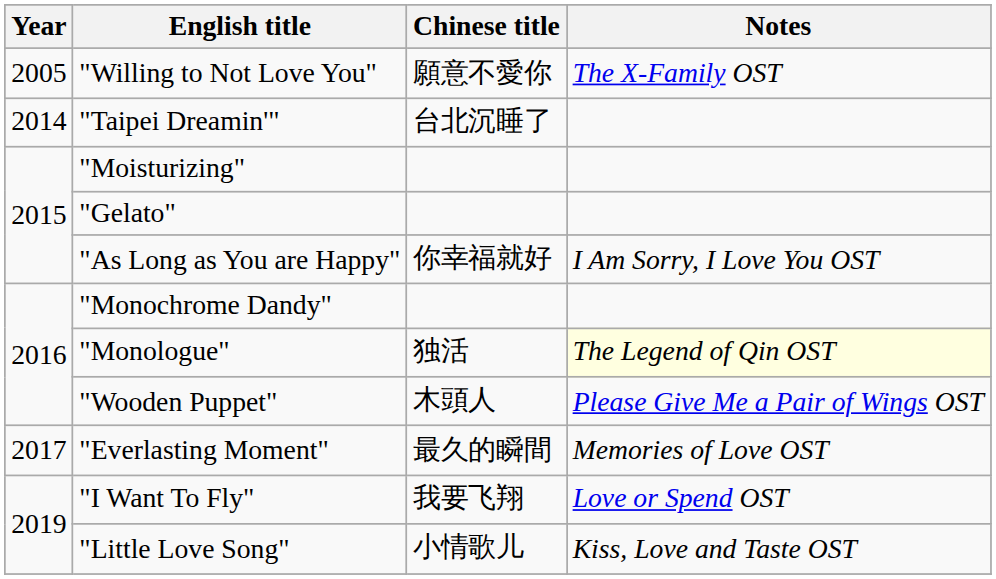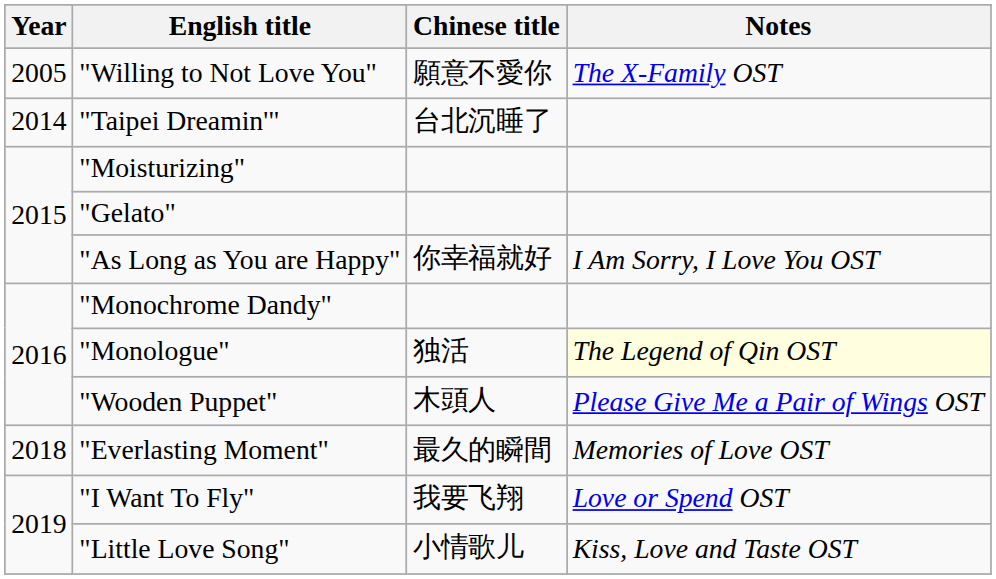 <table class="wikitable">
 <tr>
 <th>Year</th>
 <th>English title</th>
 <th>Chinese title</th>
 <th>Notes</th>
 </tr>
 <tr>
 <td>2005</td>
 <td>"Willing to Not Love You"</td>
 <td>願意不愛你</td>
 <td><em><a href='#'>The X-Family</a> OST</em></td>
 </tr>
 <tr>
 <td>2014</td>
 <td>"Taipei Dreamin'"</td>
 <td>台北沉睡了</td>
 <td></td>
 </tr>
 <tr>
 <td rowspan=3>2015</td>
 <td>"Moisturizing"</td>
 <td></td>
 <td></td>
 </tr>
 <tr>
 <td>"Gelato"</td>
 <td></td>
 <td></td>
 </tr>
 <tr>
 <td>"As Long as You are Happy"</td>
 <td>你幸福就好</td>
 <td><em>I Am Sorry, I Love You OST</em></td>
 </tr>
 <tr>
 <td rowspan=3>2016</td>
 <td>"Monochrome Dandy"</td>
 <td></td>
 <td></td>
 </tr>
 <tr>
 <td>"Monologue"</td>
 <td>独活</td>
 <td style="background: lightyellow;"><em>The Legend of Qin OST</em></td>
 </tr>
 <tr>
 <td>"Wooden Puppet"</td>
 <td>木頭人</td>
 <td><em><a href='#'>Please Give Me a Pair of Wings</a> OST</em></td>
 </tr>
 <tr>
-<td>2017</td>
+<td>2018</td>
 <td>"Everlasting Moment"</td>
 <td>最久的瞬間</td>
 <td><em>Memories of Love OST</em></td>
 </tr>
 <tr>
 <td rowspan=2>2019</td>
 <td>"I Want To Fly"</td>
 <td>我要飞翔</td>
 <td><em><a href='#'>Love or Spend</a> OST</em></td>
 </tr>
 <tr>
 <td>"Little Love Song"</td>
 <td>小情歌儿</td>
 <td><em>Kiss, Love and Taste OST</em></td>
 </tr>
 </table>
